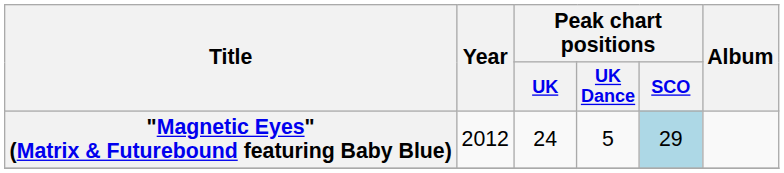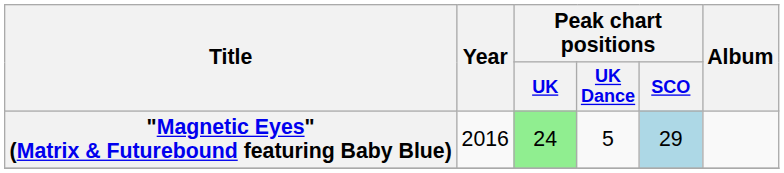 <table class="wikitable plainrowheaders" style="text-align:center;">
 <tr>
 <th scope="col" rowspan="2">Title</th>
 <th scope="col" rowspan="2">Year</th>
 <th scope="col" colspan="3">Peak chart positions</th>
 <th scope="col" rowspan="2">Album</th>
 </tr>
 <tr>
 <th scope="col" style="width:3em;font-size:85%;"><a href='#'>UK</a><br></th>
 <th scope="col" style="width:3em;font-size:85%;"><a href='#'>UK<br>Dance</a><br></th>
 <th scope="col" style="width:3em;font-size:85%;"><a href='#'>SCO</a><br></th>
 </tr>
 <tr>
 <th scope="row">"<a href='#'>Magnetic Eyes</a>"<br><span>(<a href='#'>Matrix & Futurebound</a> featuring Baby Blue)</span></th>
-<td>2012</td>
-<td>24</td>
+<td>2016</td>
+<td style="background: lightgreen;">24</td>
 <td>5</td>
 <td style="background: lightblue;">29</td>
 <td></td>
 </tr>
 <tr>
 </tr>
 </table>
